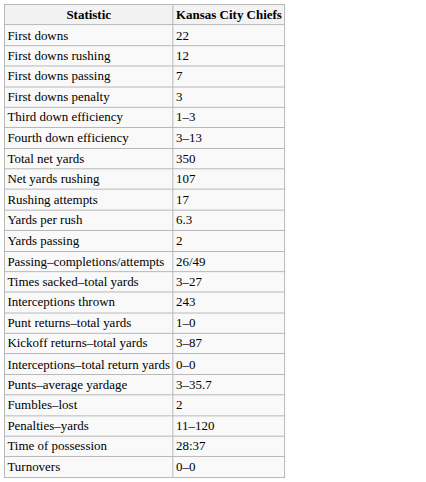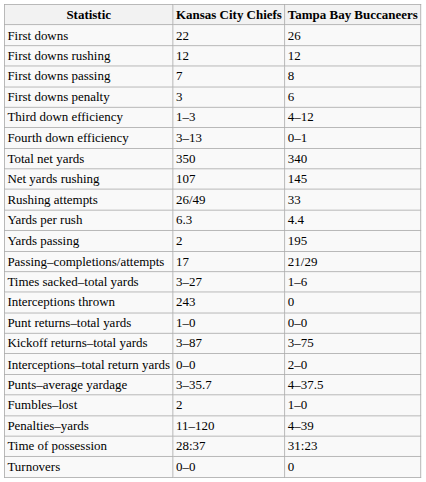 <table class="wikitable">
 <tr>
 <th>Statistic</th>
 <th>Kansas City Chiefs</th>
+<th>Tampa Bay Buccaneers</th>
 </tr>
 <tr>
 <td>First downs</td>
 <td>22</td>
+<td>26</td>
 </tr>
 <tr>
 <td>First downs rushing</td>
+<td>12</td>
 <td>12</td>
 </tr>
 <tr>
 <td>First downs passing</td>
 <td>7</td>
+<td>8</td>
 </tr>
 <tr>
 <td>First downs penalty</td>
 <td>3</td>
+<td>6</td>
 </tr>
 <tr>
 <td>Third down efficiency</td>
 <td>1–3</td>
+<td>4–12</td>
 </tr>
 <tr>
 <td>Fourth down efficiency</td>
 <td>3–13</td>
+<td>0–1</td>
 </tr>
 <tr>
 <td>Total net yards</td>
 <td>350</td>
+<td>340</td>
 </tr>
 <tr>
 <td>Net yards rushing</td>
 <td>107</td>
+<td>145</td>
 </tr>
 <tr>
 <td>Rushing attempts</td>
-<td>17</td>
+<td>26/49</td>
+<td>33</td>
 </tr>
 <tr>
 <td>Yards per rush</td>
 <td>6.3</td>
+<td>4.4</td>
 </tr>
 <tr>
 <td>Yards passing</td>
 <td>2</td>
+<td>195</td>
 </tr>
 <tr>
 <td>Passing–completions/attempts</td>
-<td>26/49</td>
+<td>17</td>
+<td>21/29</td>
 </tr>
 <tr>
 <td>Times sacked–total yards</td>
 <td>3–27</td>
+<td>1–6</td>
 </tr>
 <tr>
 <td>Interceptions thrown</td>
 <td>243</td>
+<td>0</td>
 </tr>
 <tr>
 <td>Punt returns–total yards</td>
 <td>1–0</td>
+<td>0–0</td>
 </tr>
 <tr>
 <td>Kickoff returns–total yards</td>
 <td>3–87</td>
+<td>3–75</td>
 </tr>
 <tr>
 <td>Interceptions–total return yards</td>
 <td>0–0</td>
+<td>2–0</td>
 </tr>
 <tr>
 <td>Punts–average yardage</td>
 <td>3–35.7</td>
+<td>4–37.5</td>
 </tr>
 <tr>
 <td>Fumbles–lost</td>
 <td>2</td>
+<td>1–0</td>
 </tr>
 <tr>
 <td>Penalties–yards</td>
 <td>11–120</td>
+<td>4–39</td>
 </tr>
 <tr>
 <td>Time of possession</td>
 <td>28:37</td>
+<td>31:23</td>
 </tr>
 <tr>
 <td>Turnovers</td>
 <td>0–0</td>
+<td>0</td>
 </tr>
 </table>
